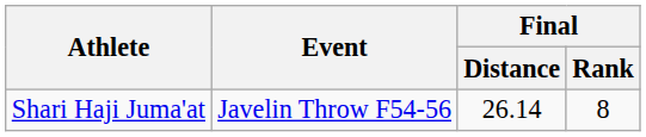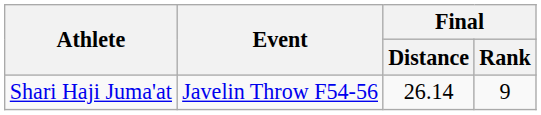 <table class="wikitable">
 <tr>
 <th rowspan="2">Athlete</th>
 <th rowspan="2">Event</th>
 <th colspan="2">Final</th>
 </tr>
 <tr>
 <th>Distance</th>
 <th>Rank</th>
 </tr>
 <tr align=center>
 <td align=left><a href='#'>Shari Haji Juma'at</a></td>
 <td align=left><a href='#'>Javelin Throw F54-56</a></td>
 <td>26.14</td>
-<td>8</td>
+<td>9</td>
 </tr>
 </table>
